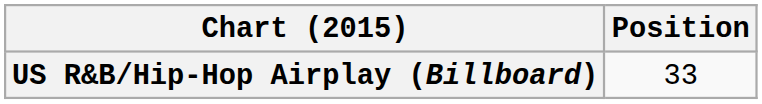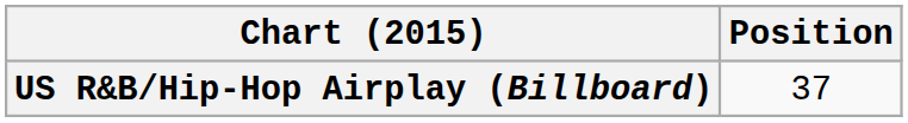 <table class="wikitable sortable plainrowheaders" style="text-align:center">
 <tr>
 <th scope="col">Chart (2015)</th>
 <th scope="col">Position</th>
 </tr>
 <tr>
 <th scope="row">US R&B/Hip-Hop Airplay (<em>Billboard</em>)</th>
-<td>33</td>
+<td>37</td>
 </tr>
 </table>
